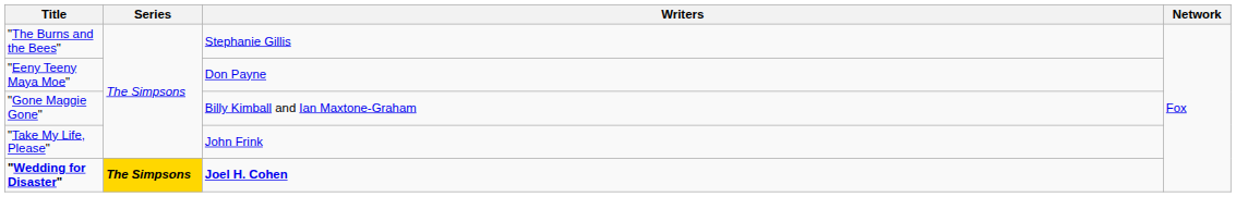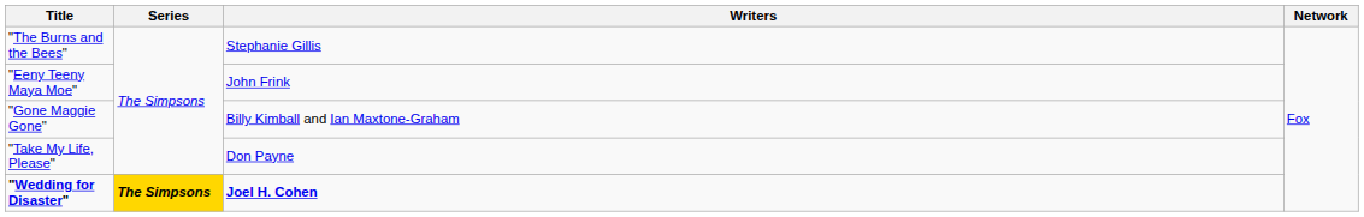 <table class="wikitable" style="width:100%;">
 <tr>
 <th style="width:120px;">Title</th>
 <th style="width:120px;">Series</th>
 <th>Writers</th>
 <th style="width:80px;">Network</th>
 </tr>
 <tr>
 <td>"<a href='#'>The Burns and the Bees</a>"</td>
 <td rowspan=4><em><a href='#'>The Simpsons</a></em></td>
 <td><a href='#'>Stephanie Gillis</a></td>
 <td rowspan=5><a href='#'>Fox</a></td>
 </tr>
 <tr>
 <td>"<a href='#'>Eeny Teeny Maya Moe</a>"</td>
-<td><a href='#'>Don Payne</a></td>
+<td><a href='#'>John Frink</a></td>
 </tr>
 <tr>
 <td>"<a href='#'>Gone Maggie Gone</a>"</td>
 <td><a href='#'>Billy Kimball</a> and <a href='#'>Ian Maxtone-Graham</a></td>
 </tr>
 <tr>
 <td>"<a href='#'>Take My Life, Please</a>"</td>
-<td><a href='#'>John Frink</a></td>
+<td><a href='#'>Don Payne</a></td>
 </tr>
 <tr>
 <td><strong>"<a href='#'>Wedding for Disaster</a>"</strong></td>
 <td style="background: gold;"><strong><em>The Simpsons</em></strong></td>
 <td><strong><a href='#'>Joel H. Cohen</a></strong></td>
 </tr>
 </table>
